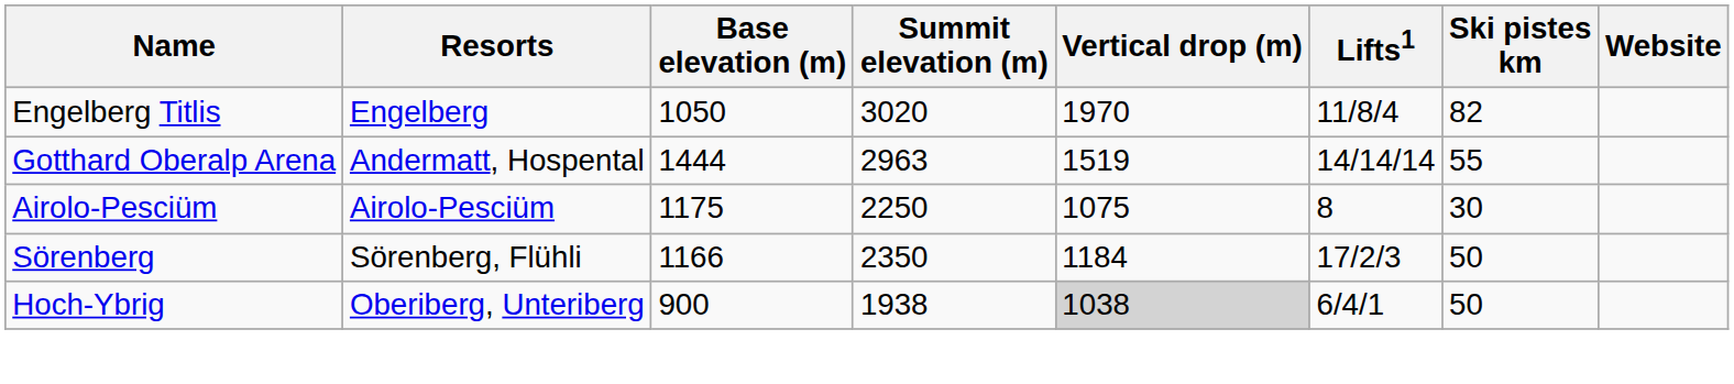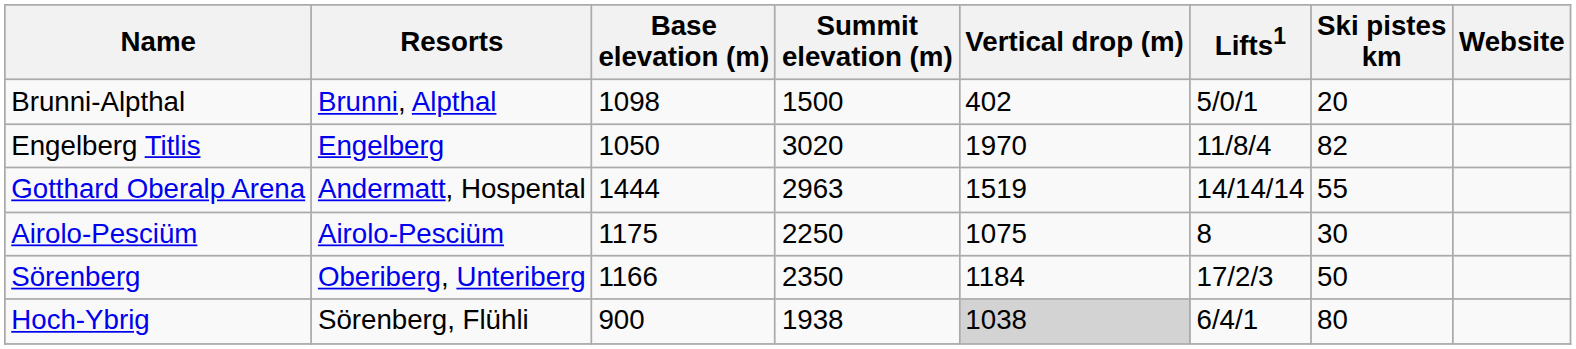 <table class="wikitable sortable">
 <tr>
 <th bgcolor=ececec>Name</th>
 <th bgcolor=ececec>Resorts</th>
 <th bgcolor=ececec>Base<br>elevation (m)</th>
 <th bgcolor=ececec>Summit<br>elevation (m)</th>
 <th>Vertical drop (m)</th>
 <th bgcolor="ececec">Lifts<sup>1</sup></th>
 <th bgcolor=ececec>Ski pistes <br> km</th>
 <th bgcolor=ececec>Website</th>
+</tr>
+<tr>
+<td>Brunni-Alpthal</td>
+<td><a href='#'>Brunni</a>, <a href='#'>Alpthal</a></td>
+<td>1098</td>
+<td>1500</td>
+<td>402</td>
+<td>5/0/1</td>
+<td>20</td>
+<td></td>
 </tr>
 <tr>
 <td>Engelberg <a href='#'>Titlis</a></td>
 <td><a href='#'>Engelberg</a></td>
 <td>1050</td>
 <td>3020</td>
 <td>1970</td>
 <td>11/8/4</td>
 <td>82</td>
 <td></td>
 </tr>
 <tr>
 <td><a href='#'>Gotthard Oberalp Arena</a></td>
 <td><a href='#'>Andermatt</a>, Hospental</td>
 <td>1444</td>
 <td>2963</td>
 <td>1519</td>
 <td>14/14/14</td>
 <td>55</td>
 <td></td>
 </tr>
 <tr>
 <td><a href='#'>Airolo-Pesciüm</a></td>
 <td><a href='#'>Airolo-Pesciüm</a></td>
 <td>1175</td>
 <td>2250</td>
 <td>1075</td>
 <td>8</td>
 <td>30</td>
 <td></td>
 </tr>
 <tr>
 <td><a href='#'>Sörenberg</a></td>
-<td>Sörenberg, Flühli</td>
+<td><a href='#'>Oberiberg</a>, <a href='#'>Unteriberg</a></td>
 <td>1166</td>
 <td>2350</td>
 <td>1184</td>
 <td>17/2/3</td>
 <td>50</td>
 <td></td>
 </tr>
 <tr>
 <td><a href='#'>Hoch-Ybrig</a></td>
-<td><a href='#'>Oberiberg</a>, <a href='#'>Unteriberg</a></td>
+<td>Sörenberg, Flühli</td>
 <td>900</td>
 <td>1938</td>
 <td style="background: lightgrey;">1038</td>
 <td>6/4/1</td>
-<td>50</td>
+<td>80</td>
 <td></td>
 </tr>
 </table>
